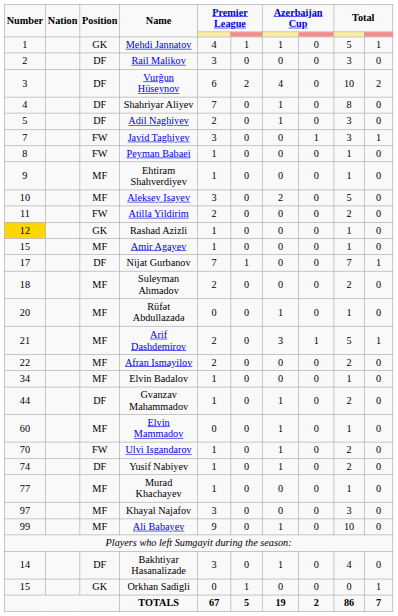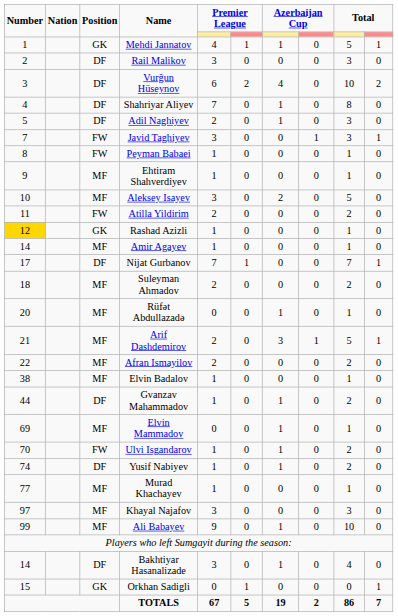 <table class="wikitable" style="text-align:center;">
 <tr>
 <td rowspan="2"  style="width:5%; text-align:center;"><strong>Number</strong></td>
 <td rowspan="2"  style="width:5%; text-align:center;"><strong>Nation</strong></td>
 <td rowspan="2"  style="width:5%; text-align:center;"><strong>Position</strong></td>
 <td rowspan="2"  style="width:20%; text-align:center;"><strong>Name</strong></td>
 <td colspan="2" style="text-align:center;"><strong><a href='#'>Premier League</a></strong></td>
 <td colspan="2" style="text-align:center;"><strong><a href='#'>Azerbaijan Cup</a></strong></td>
 <td colspan="2" style="text-align:center;"><strong>Total</strong></td>
 </tr>
 <tr>
 <th style="width:60px; background:#fe9;"></th>
 <th style="width:60px; background:#ff8888;"></th>
 <th style="width:60px; background:#fe9;"></th>
 <th style="width:60px; background:#ff8888;"></th>
 <th style="width:60px; background:#fe9;"></th>
 <th style="width:60px; background:#ff8888;"></th>
 </tr>
 <tr>
 <td>1</td>
 <td></td>
 <td>GK</td>
 <td><a href='#'>Mehdi Jannatov</a></td>
 <td>4</td>
 <td>1</td>
 <td>1</td>
 <td>0</td>
 <td>5</td>
 <td>1</td>
 </tr>
 <tr>
 <td>2</td>
 <td></td>
 <td>DF</td>
 <td><a href='#'>Rail Malikov</a></td>
 <td>3</td>
 <td>0</td>
 <td>0</td>
 <td>0</td>
 <td>3</td>
 <td>0</td>
 </tr>
 <tr>
 <td>3</td>
 <td></td>
 <td>DF</td>
 <td><a href='#'>Vurğun Hüseynov</a></td>
 <td>6</td>
 <td>2</td>
 <td>4</td>
 <td>0</td>
 <td>10</td>
 <td>2</td>
 </tr>
 <tr>
 <td>4</td>
 <td></td>
 <td>DF</td>
 <td>Shahriyar Aliyev</td>
 <td>7</td>
 <td>0</td>
 <td>1</td>
 <td>0</td>
 <td>8</td>
 <td>0</td>
 </tr>
 <tr>
 <td>5</td>
 <td></td>
 <td>DF</td>
 <td><a href='#'>Adil Naghiyev</a></td>
 <td>2</td>
 <td>0</td>
 <td>1</td>
 <td>0</td>
 <td>3</td>
 <td>0</td>
 </tr>
 <tr>
 <td>7</td>
 <td></td>
 <td>FW</td>
 <td><a href='#'>Javid Taghiyev</a></td>
 <td>3</td>
 <td>0</td>
 <td>0</td>
 <td>1</td>
 <td>3</td>
 <td>1</td>
 </tr>
 <tr>
 <td>8</td>
 <td></td>
 <td>FW</td>
 <td><a href='#'>Peyman Babaei</a></td>
 <td>1</td>
 <td>0</td>
 <td>0</td>
 <td>0</td>
 <td>1</td>
 <td>0</td>
 </tr>
 <tr>
 <td>9</td>
 <td></td>
 <td>MF</td>
 <td>Ehtiram Shahverdiyev</td>
 <td>1</td>
 <td>0</td>
 <td>0</td>
 <td>0</td>
 <td>1</td>
 <td>0</td>
 </tr>
 <tr>
 <td>10</td>
 <td></td>
 <td>MF</td>
 <td><a href='#'>Aleksey Isayev</a></td>
 <td>3</td>
 <td>0</td>
 <td>2</td>
 <td>0</td>
 <td>5</td>
 <td>0</td>
 </tr>
 <tr>
 <td>11</td>
 <td></td>
 <td>FW</td>
 <td><a href='#'>Atilla Yildirim</a></td>
 <td>2</td>
 <td>0</td>
 <td>0</td>
 <td>0</td>
 <td>2</td>
 <td>0</td>
 </tr>
 <tr>
 <td style="background: gold;">12</td>
 <td></td>
 <td>GK</td>
 <td>Rashad Azizli</td>
 <td>1</td>
 <td>0</td>
 <td>0</td>
 <td>0</td>
 <td>1</td>
 <td>0</td>
 </tr>
 <tr>
-<td>15</td>
+<td>14</td>
 <td></td>
 <td>MF</td>
 <td><a href='#'>Amir Agayev</a></td>
 <td>1</td>
 <td>0</td>
 <td>0</td>
 <td>0</td>
 <td>1</td>
 <td>0</td>
 </tr>
 <tr>
 <td>17</td>
 <td></td>
 <td>DF</td>
 <td>Nijat Gurbanov</td>
 <td>7</td>
 <td>1</td>
 <td>0</td>
 <td>0</td>
 <td>7</td>
 <td>1</td>
 </tr>
 <tr>
 <td>18</td>
 <td></td>
 <td>MF</td>
 <td>Suleyman Ahmadov</td>
 <td>2</td>
 <td>0</td>
 <td>0</td>
 <td>0</td>
 <td>2</td>
 <td>0</td>
 </tr>
 <tr>
 <td>20</td>
 <td></td>
 <td>MF</td>
 <td>Rüfət Abdullazadə</td>
 <td>0</td>
 <td>0</td>
 <td>1</td>
 <td>0</td>
 <td>1</td>
 <td>0</td>
 </tr>
 <tr>
 <td>21</td>
 <td></td>
 <td>MF</td>
 <td><a href='#'>Arif Dashdemirov</a></td>
 <td>2</td>
 <td>0</td>
 <td>3</td>
 <td>1</td>
 <td>5</td>
 <td>1</td>
 </tr>
 <tr>
 <td>22</td>
 <td></td>
 <td>MF</td>
 <td><a href='#'>Afran Ismayilov</a></td>
 <td>2</td>
 <td>0</td>
 <td>0</td>
 <td>0</td>
 <td>2</td>
 <td>0</td>
 </tr>
 <tr>
-<td>34</td>
+<td>38</td>
 <td></td>
 <td>MF</td>
 <td>Elvin Badalov</td>
 <td>1</td>
 <td>0</td>
 <td>0</td>
 <td>0</td>
 <td>1</td>
 <td>0</td>
 </tr>
 <tr>
 <td>44</td>
 <td></td>
 <td>DF</td>
 <td>Gvanzav Mahammadov</td>
 <td>1</td>
 <td>0</td>
 <td>1</td>
 <td>0</td>
 <td>2</td>
 <td>0</td>
 </tr>
 <tr>
-<td>60</td>
+<td>69</td>
 <td></td>
 <td>MF</td>
 <td><a href='#'>Elvin Mammadov</a></td>
 <td>0</td>
 <td>0</td>
 <td>1</td>
 <td>0</td>
 <td>1</td>
 <td>0</td>
 </tr>
 <tr>
 <td>70</td>
 <td></td>
 <td>FW</td>
 <td><a href='#'>Ulvi Isgandarov</a></td>
 <td>1</td>
 <td>0</td>
 <td>1</td>
 <td>0</td>
 <td>2</td>
 <td>0</td>
 </tr>
 <tr>
 <td>74</td>
 <td></td>
 <td>DF</td>
 <td>Yusif Nabiyev</td>
 <td>1</td>
 <td>0</td>
 <td>1</td>
 <td>0</td>
 <td>2</td>
 <td>0</td>
 </tr>
 <tr>
 <td>77</td>
 <td></td>
 <td>MF</td>
 <td>Murad Khachayev</td>
 <td>1</td>
 <td>0</td>
 <td>0</td>
 <td>0</td>
 <td>1</td>
 <td>0</td>
 </tr>
 <tr>
 <td>97</td>
 <td></td>
 <td>MF</td>
 <td>Khayal Najafov</td>
 <td>3</td>
 <td>0</td>
 <td>0</td>
 <td>0</td>
 <td>3</td>
 <td>0</td>
 </tr>
 <tr>
 <td>99</td>
 <td></td>
 <td>MF</td>
 <td><a href='#'>Ali Babayev</a></td>
 <td>9</td>
 <td>0</td>
 <td>1</td>
 <td>0</td>
 <td>10</td>
 <td>0<br></td>
 </tr>
 <tr>
 <td colspan="14"><em>Players who left Sumgayit during the season:</em></td>
 </tr>
 <tr>
 <td>14</td>
 <td></td>
 <td>DF</td>
 <td>Bakhtiyar Hasanalizade</td>
 <td>3</td>
 <td>0</td>
 <td>1</td>
 <td>0</td>
 <td>4</td>
 <td>0</td>
 </tr>
 <tr>
 <td>15</td>
 <td></td>
 <td>GK</td>
 <td>Orkhan Sadigli</td>
 <td>0</td>
 <td>1</td>
 <td>0</td>
 <td>0</td>
 <td>0</td>
 <td>1</td>
 </tr>
 <tr>
 <td colspan="3"></td>
 <td><strong>TOTALS</strong></td>
 <td><strong>67</strong></td>
 <td><strong>5</strong></td>
 <td><strong>19</strong></td>
 <td><strong>2</strong></td>
 <td><strong>86</strong></td>
 <td><strong>7</strong></td>
 </tr>
 </table>
